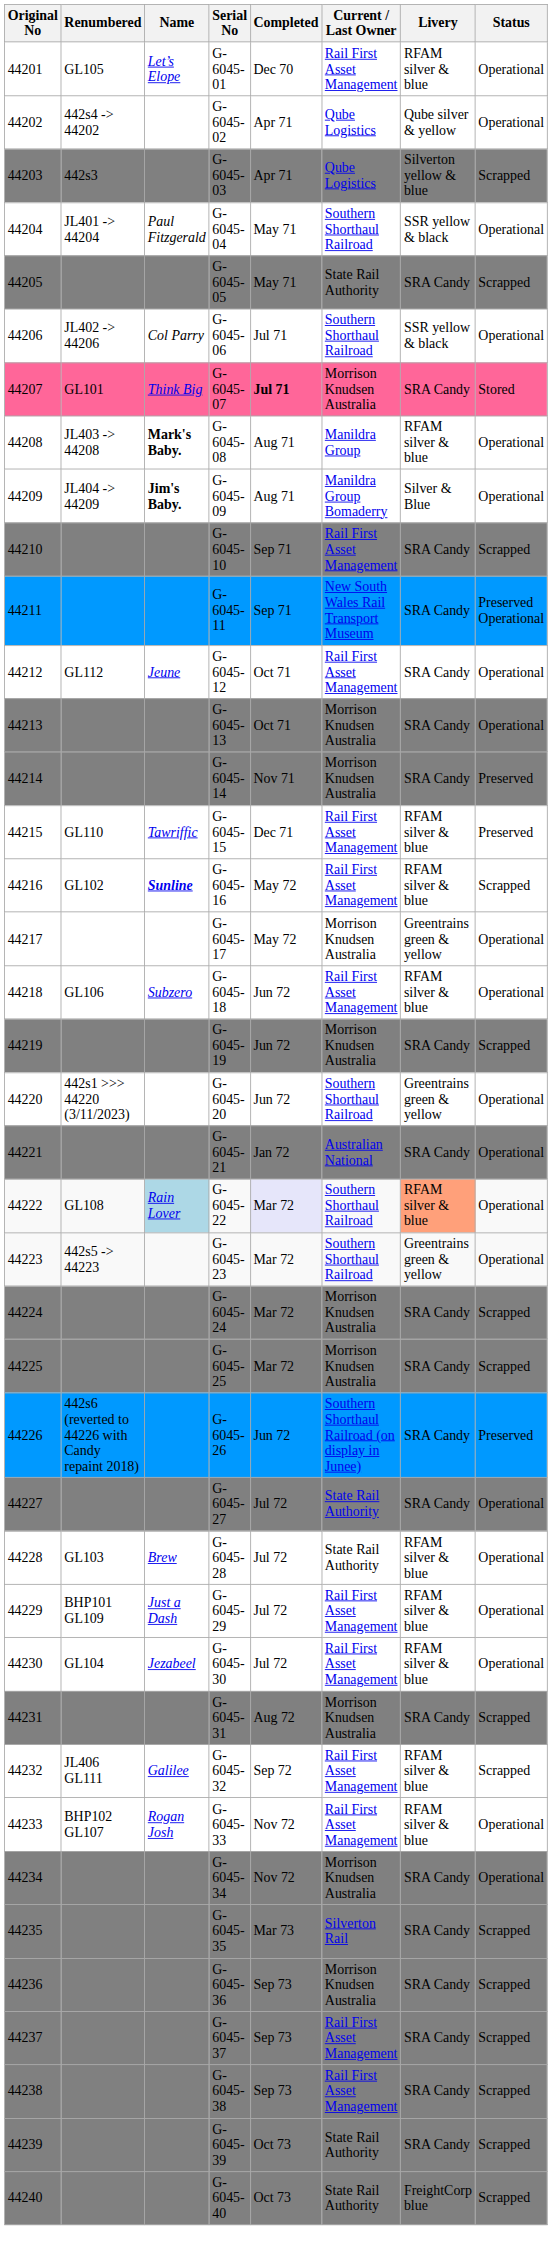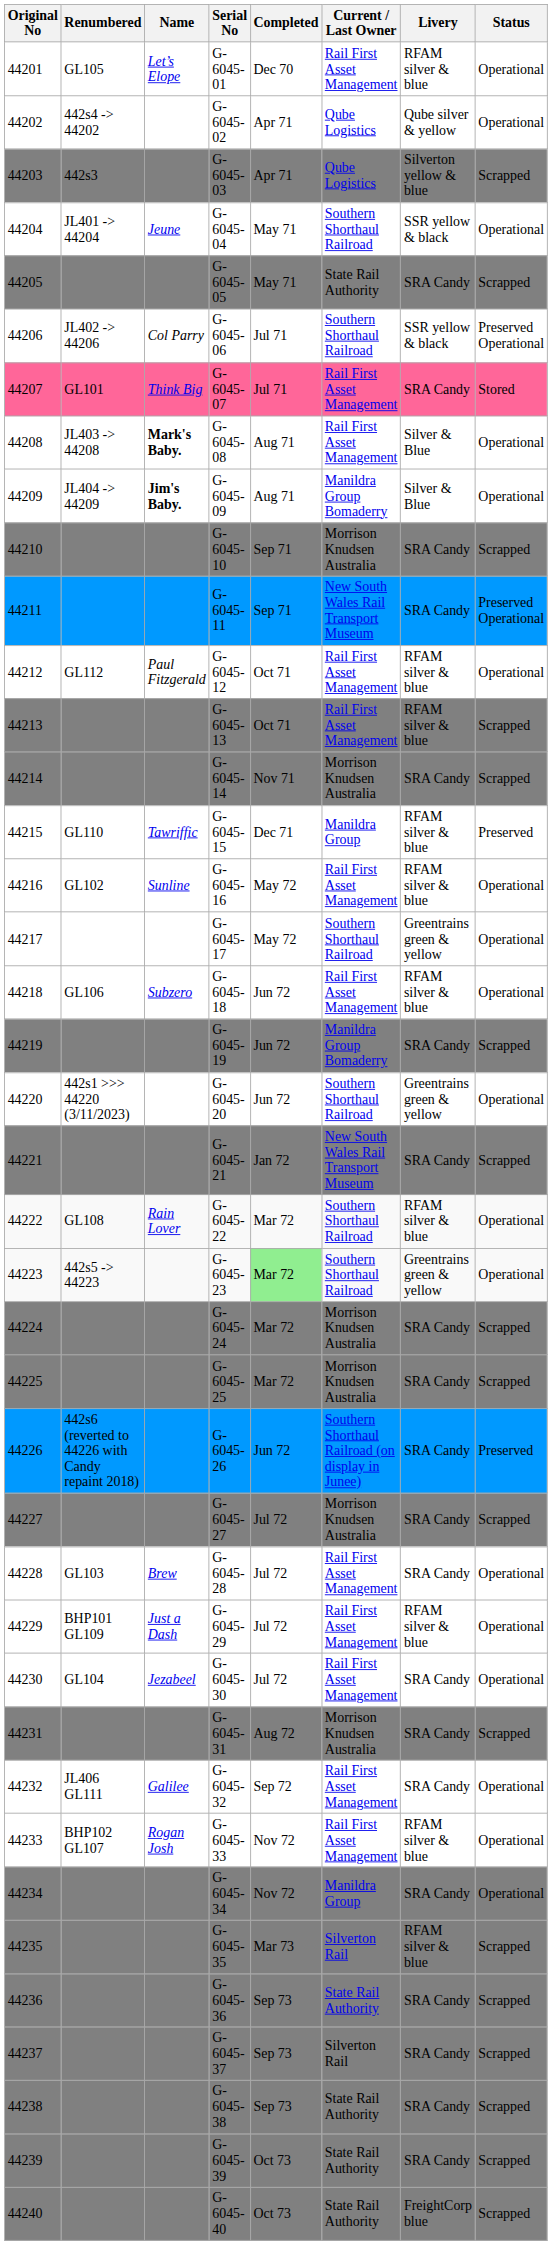 <table class="wikitable sortable">
 <tr>
 <th>Original No</th>
 <th>Renumbered</th>
 <th>Name</th>
 <th>Serial No</th>
 <th>Completed</th>
 <th>Current  / Last Owner</th>
 <th>Livery</th>
 <th>Status</th>
 </tr>
 <tr bgcolor=#FFFFFF>
 <td>44201</td>
 <td>GL105</td>
 <td><em><a href='#'>Let’s Elope</a></em></td>
 <td>G-6045-01</td>
 <td>Dec 70</td>
 <td><a href='#'>Rail First Asset Management</a></td>
 <td>RFAM silver & blue</td>
 <td>Operational</td>
 </tr>
 <tr bgcolor=#FFFFFF>
 <td>44202</td>
 <td>442s4 -> 44202</td>
 <td></td>
 <td>G-6045-02</td>
 <td>Apr 71</td>
 <td><a href='#'>Qube Logistics</a></td>
 <td>Qube silver & yellow</td>
 <td>Operational</td>
 </tr>
 <tr bgcolor=#808080>
 <td>44203</td>
 <td>442s3</td>
 <td></td>
 <td>G-6045-03</td>
 <td>Apr 71</td>
 <td><a href='#'>Qube Logistics</a></td>
 <td>Silverton yellow & blue</td>
 <td>Scrapped</td>
 </tr>
 <tr bgcolor=#FFFFFF>
 <td>44204</td>
 <td>JL401 -> 44204</td>
-<td><em>Paul Fitzgerald</em></td>
+<td><em><a href='#'>Jeune</a></em></td>
 <td>G-6045-04</td>
 <td>May 71</td>
 <td><a href='#'>Southern Shorthaul Railroad</a></td>
 <td>SSR yellow & black</td>
 <td>Operational</td>
 </tr>
 <tr bgcolor=#808080>
 <td>44205</td>
 <td></td>
 <td></td>
 <td>G-6045-05</td>
 <td>May 71</td>
 <td>State Rail Authority</td>
 <td>SRA Candy</td>
 <td>Scrapped</td>
 </tr>
 <tr bgcolor=#FFFFFF>
 <td>44206</td>
 <td>JL402 -> 44206</td>
 <td><em>Col Parry</em></td>
 <td>G-6045-06</td>
 <td>Jul 71</td>
 <td><a href='#'>Southern Shorthaul Railroad</a></td>
 <td>SSR yellow & black</td>
-<td>Operational</td>
+<td>Preserved Operational</td>
 </tr>
 <tr bgcolor=#FF6699>
 <td>44207</td>
 <td>GL101</td>
 <td><em><a href='#'>Think Big</a></em></td>
 <td>G-6045-07</td>
-<td><strong>Jul 71</strong></td>
-<td>Morrison Knudsen Australia</td>
+<td>Jul 71</td>
+<td><a href='#'>Rail First Asset Management</a></td>
 <td>SRA Candy</td>
 <td>Stored</td>
 </tr>
 <tr bgcolor=#FFFFFF>
 <td>44208</td>
 <td>JL403 -> 44208</td>
 <td><strong>Mark's Baby.</strong></td>
 <td>G-6045-08</td>
 <td>Aug 71</td>
-<td><a href='#'>Manildra Group</a></td>
-<td>RFAM silver & blue</td>
+<td><a href='#'>Rail First Asset Management</a></td>
+<td>Silver & Blue</td>
 <td>Operational</td>
 </tr>
 <tr bgcolor=#FFFFFF>
 <td>44209</td>
 <td>JL404 -> 44209</td>
 <td><strong>Jim's Baby.</strong></td>
 <td>G-6045-09</td>
 <td>Aug 71</td>
 <td><a href='#'>Manildra Group Bomaderry</a></td>
 <td>Silver & Blue</td>
 <td>Operational</td>
 </tr>
 <tr bgcolor=#808080>
 <td>44210</td>
 <td></td>
 <td></td>
 <td>G-6045-10</td>
 <td>Sep 71</td>
-<td><a href='#'>Rail First Asset Management</a></td>
+<td>Morrison Knudsen Australia</td>
 <td>SRA Candy</td>
 <td>Scrapped</td>
 </tr>
 <tr bgcolor=#0099FF>
 <td>44211</td>
 <td></td>
 <td></td>
 <td>G-6045-11</td>
 <td>Sep 71</td>
 <td><a href='#'>New South Wales Rail Transport Museum</a></td>
 <td>SRA Candy</td>
 <td>Preserved Operational</td>
 </tr>
 <tr bgcolor=#FFFFFF>
 <td>44212</td>
 <td>GL112</td>
-<td><em><a href='#'>Jeune</a></em></td>
+<td><em>Paul Fitzgerald</em></td>
 <td>G-6045-12</td>
 <td>Oct 71</td>
 <td><a href='#'>Rail First Asset Management</a></td>
-<td>SRA Candy</td>
+<td>RFAM silver & blue</td>
 <td>Operational</td>
 </tr>
 <tr bgcolor=#808080>
 <td>44213</td>
 <td></td>
 <td></td>
 <td>G-6045-13</td>
 <td>Oct 71</td>
-<td>Morrison Knudsen Australia</td>
-<td>SRA Candy</td>
-<td>Operational</td>
+<td><a href='#'>Rail First Asset Management</a></td>
+<td>RFAM silver & blue</td>
+<td>Scrapped</td>
 </tr>
 <tr bgcolor=#808080>
 <td>44214</td>
 <td></td>
 <td></td>
 <td>G-6045-14</td>
 <td>Nov 71</td>
 <td>Morrison Knudsen Australia</td>
 <td>SRA Candy</td>
-<td>Preserved</td>
+<td>Scrapped</td>
 </tr>
 <tr bgcolor=#FFFFFF>
 <td>44215</td>
 <td>GL110</td>
 <td><em><a href='#'>Tawriffic</a></em></td>
 <td>G-6045-15</td>
 <td>Dec 71</td>
-<td><a href='#'>Rail First Asset Management</a></td>
+<td><a href='#'>Manildra Group</a></td>
 <td>RFAM silver & blue</td>
 <td>Preserved</td>
 </tr>
 <tr bgcolor=#FFFFFF>
 <td>44216</td>
 <td>GL102</td>
-<td><strong><em><a href='#'>Sunline</a></em></strong></td>
+<td><em><a href='#'>Sunline</a></em></td>
 <td>G-6045-16</td>
 <td>May 72</td>
 <td><a href='#'>Rail First Asset Management</a></td>
 <td>RFAM silver & blue</td>
-<td>Scrapped</td>
+<td>Operational</td>
 </tr>
 <tr bgcolor=#FFFFFF>
 <td>44217</td>
 <td></td>
 <td></td>
 <td>G-6045-17</td>
 <td>May 72</td>
-<td>Morrison Knudsen Australia</td>
+<td><a href='#'>Southern Shorthaul Railroad</a></td>
 <td>Greentrains green & yellow</td>
 <td>Operational</td>
 </tr>
 <tr bgcolor=#FFFFFF>
 <td>44218</td>
 <td>GL106</td>
 <td><em><a href='#'>Subzero</a></em></td>
 <td>G-6045-18</td>
 <td>Jun 72</td>
 <td><a href='#'>Rail First Asset Management</a></td>
 <td>RFAM silver & blue</td>
 <td>Operational</td>
 </tr>
 <tr bgcolor=#808080>
 <td>44219</td>
 <td></td>
 <td></td>
 <td>G-6045-19</td>
 <td>Jun 72</td>
-<td>Morrison Knudsen Australia</td>
+<td><a href='#'>Manildra Group Bomaderry</a></td>
 <td>SRA Candy</td>
 <td>Scrapped</td>
 </tr>
 <tr bgcolor=#FFFFFF>
 <td>44220</td>
 <td>442s1 >>> 44220 (3/11/2023)</td>
 <td></td>
 <td>G-6045-20</td>
 <td>Jun 72</td>
 <td><a href='#'>Southern Shorthaul Railroad</a></td>
 <td>Greentrains green & yellow</td>
 <td>Operational</td>
 </tr>
 <tr bgcolor=#808080>
 <td>44221</td>
 <td></td>
 <td></td>
 <td>G-6045-21</td>
 <td>Jan 72</td>
-<td><a href='#'>Australian National</a></td>
+<td><a href='#'>New South Wales Rail Transport Museum</a></td>
 <td>SRA Candy</td>
-<td>Operational</td>
+<td>Scrapped</td>
 </tr>
 <tr>
 <td>44222</td>
 <td>GL108</td>
-<td style="background: lightblue;"><em><a href='#'>Rain Lover</a></em></td>
+<td><em><a href='#'>Rain Lover</a></em></td>
 <td>G-6045-22</td>
-<td style="background: lavender;">Mar 72</td>
+<td>Mar 72</td>
 <td><a href='#'>Southern Shorthaul Railroad</a></td>
-<td style="background: lightsalmon;">RFAM silver & blue</td>
+<td>RFAM silver & blue</td>
 <td>Operational</td>
 </tr>
 <tr>
 <td>44223</td>
 <td>442s5 -> 44223</td>
 <td></td>
 <td>G-6045-23</td>
-<td>Mar 72</td>
+<td style="background: lightgreen;">Mar 72</td>
 <td><a href='#'>Southern Shorthaul Railroad</a></td>
 <td>Greentrains green & yellow</td>
 <td>Operational</td>
 </tr>
 <tr bgcolor=#808080>
 <td>44224</td>
 <td></td>
 <td></td>
 <td>G-6045-24</td>
 <td>Mar 72</td>
 <td>Morrison Knudsen Australia</td>
 <td>SRA Candy</td>
 <td>Scrapped</td>
 </tr>
 <tr bgcolor=#808080>
 <td>44225</td>
 <td></td>
 <td></td>
 <td>G-6045-25</td>
 <td>Mar 72</td>
 <td>Morrison Knudsen Australia</td>
 <td>SRA Candy</td>
 <td>Scrapped</td>
 </tr>
 <tr bgcolor=#0099FF>
 <td>44226</td>
 <td>442s6 (reverted to 44226 with Candy repaint 2018)</td>
 <td></td>
 <td>G-6045-26</td>
 <td>Jun 72</td>
 <td><a href='#'>Southern Shorthaul Railroad (on display in Junee)</a></td>
 <td>SRA Candy</td>
 <td>Preserved</td>
 </tr>
 <tr bgcolor=#808080>
 <td>44227</td>
 <td></td>
 <td></td>
 <td>G-6045-27</td>
 <td>Jul 72</td>
-<td><a href='#'>State Rail Authority</a></td>
+<td>Morrison Knudsen Australia</td>
 <td>SRA Candy</td>
-<td>Operational</td>
+<td>Scrapped</td>
 </tr>
 <tr bgcolor=#FFFFFF>
 <td>44228</td>
 <td>GL103</td>
 <td><em><a href='#'>Brew</a></em></td>
 <td>G-6045-28</td>
 <td>Jul 72</td>
-<td>State Rail Authority</td>
-<td>RFAM silver & blue</td>
+<td><a href='#'>Rail First Asset Management</a></td>
+<td>SRA Candy</td>
 <td>Operational</td>
 </tr>
 <tr bgcolor=#FFFFFF>
 <td>44229</td>
 <td>BHP101<br>GL109</td>
 <td><em><a href='#'>Just a Dash</a></em></td>
 <td>G-6045-29</td>
 <td>Jul 72</td>
 <td><a href='#'>Rail First Asset Management</a></td>
 <td>RFAM silver & blue</td>
 <td>Operational</td>
 </tr>
 <tr bgcolor=#FFFFFF>
 <td>44230</td>
 <td>GL104</td>
 <td><em><a href='#'>Jezabeel</a></em></td>
 <td>G-6045-30</td>
 <td>Jul 72</td>
 <td><a href='#'>Rail First Asset Management</a></td>
-<td>RFAM silver & blue</td>
+<td>SRA Candy</td>
 <td>Operational</td>
 </tr>
 <tr bgcolor=#808080>
 <td>44231</td>
 <td></td>
 <td></td>
 <td>G-6045-31</td>
 <td>Aug 72</td>
 <td>Morrison Knudsen Australia</td>
 <td>SRA Candy</td>
 <td>Scrapped</td>
 </tr>
 <tr bgcolor=#FFFFFF>
 <td>44232</td>
 <td>JL406<br>GL111</td>
 <td><em><a href='#'>Galilee</a></em></td>
 <td>G-6045-32</td>
 <td>Sep 72</td>
 <td><a href='#'>Rail First Asset Management</a></td>
-<td>RFAM silver & blue</td>
-<td>Scrapped</td>
+<td>SRA Candy</td>
+<td>Operational</td>
 </tr>
 <tr bgcolor=#FFFFFF>
 <td>44233</td>
 <td>BHP102<br>GL107</td>
 <td><em><a href='#'>Rogan Josh</a></em></td>
 <td>G-6045-33</td>
 <td>Nov 72</td>
 <td><a href='#'>Rail First Asset Management</a></td>
 <td>RFAM silver & blue</td>
 <td>Operational</td>
 </tr>
 <tr bgcolor=#808080>
 <td>44234</td>
 <td></td>
 <td></td>
 <td>G-6045-34</td>
 <td>Nov 72</td>
-<td>Morrison Knudsen Australia</td>
+<td><a href='#'>Manildra Group</a></td>
 <td>SRA Candy</td>
 <td>Operational</td>
 </tr>
 <tr bgcolor=#808080>
 <td>44235</td>
 <td></td>
 <td></td>
 <td>G-6045-35</td>
 <td>Mar 73</td>
 <td><a href='#'>Silverton Rail</a></td>
-<td>SRA Candy</td>
+<td>RFAM silver & blue</td>
 <td>Scrapped</td>
 </tr>
 <tr bgcolor=#808080>
 <td>44236</td>
 <td></td>
 <td></td>
 <td>G-6045-36</td>
 <td>Sep 73</td>
-<td>Morrison Knudsen Australia</td>
+<td><a href='#'>State Rail Authority</a></td>
 <td>SRA Candy</td>
 <td>Scrapped</td>
 </tr>
 <tr bgcolor=#808080>
 <td>44237</td>
 <td></td>
 <td></td>
 <td>G-6045-37</td>
 <td>Sep 73</td>
-<td><a href='#'>Rail First Asset Management</a></td>
+<td>Silverton Rail</td>
 <td>SRA Candy</td>
 <td>Scrapped</td>
 </tr>
 <tr bgcolor=#808080>
 <td>44238</td>
 <td></td>
 <td></td>
 <td>G-6045-38</td>
 <td>Sep 73</td>
-<td><a href='#'>Rail First Asset Management</a></td>
+<td>State Rail Authority</td>
 <td>SRA Candy</td>
 <td>Scrapped</td>
 </tr>
 <tr bgcolor=#808080>
 <td>44239</td>
 <td></td>
 <td></td>
 <td>G-6045-39</td>
 <td>Oct 73</td>
 <td>State Rail Authority</td>
 <td>SRA Candy</td>
 <td>Scrapped</td>
 </tr>
 <tr bgcolor=#808080>
 <td>44240</td>
 <td></td>
 <td></td>
 <td>G-6045-40</td>
 <td>Oct 73</td>
 <td>State Rail Authority</td>
 <td>FreightCorp blue</td>
 <td>Scrapped</td>
 </tr>
 </table>
